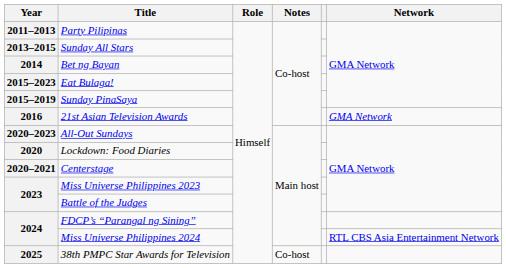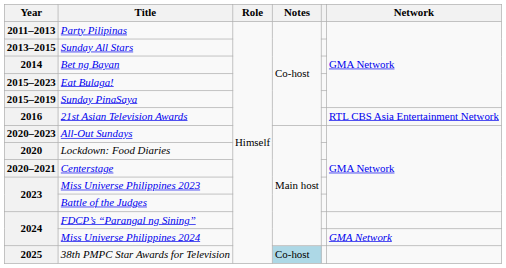 <table class="wikitable sortable plainrowheaders">
 <tr>
 <th scope="col">Year</th>
 <th scope="col">Title</th>
 <th scope="col">Role</th>
 <th>Notes</th>
 <th scope="col"></th>
 <th scope="col">Network</th>
 </tr>
 <tr>
 <th scope="row">2011–2013</th>
 <td><em><a href='#'>Party Pilipinas</a></em></td>
 <td rowspan="14">Himself</td>
 <td rowspan="6">Co-host</td>
 <td></td>
 <td rowspan="5"><a href='#'>GMA Network</a></td>
 </tr>
 <tr>
 <th scope="row">2013–2015</th>
 <td><em><a href='#'>Sunday All Stars</a></em></td>
 <td></td>
 </tr>
 <tr>
 <th scope="row">2014</th>
 <td><em><a href='#'>Bet ng Bayan</a></em></td>
 <td></td>
 </tr>
 <tr>
 <th scope="row">2015–2023</th>
 <td><em><a href='#'>Eat Bulaga!</a></em></td>
 <td></td>
 </tr>
 <tr>
 <th scope="row">2015–2019</th>
 <td><em><a href='#'>Sunday PinaSaya</a></em></td>
 <td></td>
 </tr>
 <tr>
 <th scope="row">2016</th>
 <td><em><a href='#'>21st Asian Television Awards</a></em></td>
 <td></td>
-<td><em><a href='#'>GMA Network</a></em></td>
+<td><a href='#'>RTL CBS Asia Entertainment Network</a></td>
 </tr>
 <tr>
 <th scope="row">2020–2023</th>
 <td><em><a href='#'>All-Out Sundays</a></em></td>
 <td rowspan="7">Main host</td>
 <td></td>
 <td rowspan="5"><a href='#'>GMA Network</a></td>
 </tr>
 <tr>
 <th scope="row">2020</th>
 <td><em>Lockdown: Food Diaries</em></td>
 <td></td>
 </tr>
 <tr>
 <th scope="row">2020–2021</th>
 <td><em><a href='#'>Centerstage</a></em></td>
 <td></td>
 </tr>
 <tr>
 <th scope="row" rowspan="2">2023</th>
 <td><em><a href='#'>Miss Universe Philippines 2023</a></em></td>
 </tr>
 <tr>
 <td><em><a href='#'>Battle of the Judges</a></em></td>
 <td></td>
 </tr>
 <tr>
 <th scope="row" rowspan="2">2024</th>
 <td><a href='#'><em>FDCP’s “Parangal ng Sining”</em></a></td>
 <td></td>
 <td></td>
 </tr>
 <tr>
 <td><em><a href='#'>Miss Universe Philippines 2024</a></em></td>
 <td></td>
-<td><a href='#'>RTL CBS Asia Entertainment Network</a></td>
+<td><em><a href='#'>GMA Network</a></em></td>
 </tr>
 <tr>
 <th scope="row">2025</th>
 <td><em>38th PMPC Star Awards for Television</em></td>
-<td>Co-host</td>
+<td style="background: lightblue;">Co-host</td>
 <td></td>
 <td></td>
 </tr>
 </table>
